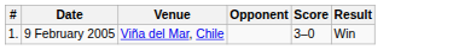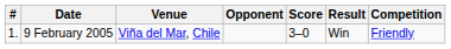 <table class="wikitable">
 <tr>
 <th>#</th>
 <th>Date</th>
 <th>Venue</th>
 <th>Opponent</th>
 <th>Score</th>
 <th>Result</th>
+<th>Competition</th>
 </tr>
 <tr>
 <td>1.</td>
 <td>9 February 2005</td>
 <td><a href='#'>Viña del Mar</a>, <a href='#'>Chile</a></td>
 <td></td>
 <td>3–0</td>
 <td>Win</td>
+<td><a href='#'>Friendly</a></td>
 </tr>
 </table>
